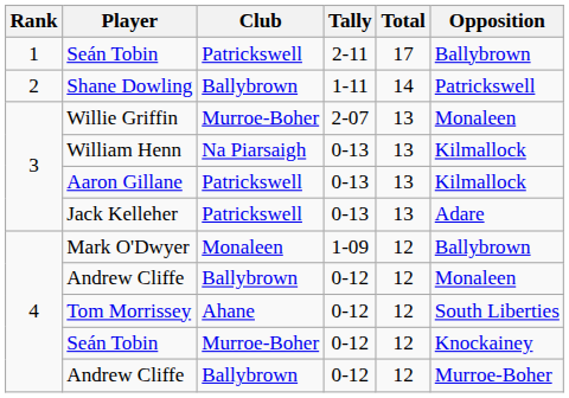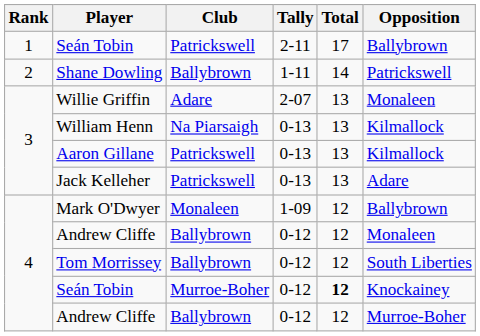 <table class="wikitable">
 <tr>
 <th>Rank</th>
 <th>Player</th>
 <th>Club</th>
 <th>Tally</th>
 <th>Total</th>
 <th>Opposition</th>
 </tr>
 <tr>
 <td rowspan="1" style="text-align:center;">1</td>
 <td><a href='#'>Seán Tobin</a></td>
 <td><a href='#'>Patrickswell</a></td>
 <td align=center>2-11</td>
 <td align=center>17</td>
 <td><a href='#'>Ballybrown</a></td>
 </tr>
 <tr>
 <td rowspan="1" style="text-align:center;">2</td>
 <td><a href='#'>Shane Dowling</a></td>
 <td><a href='#'>Ballybrown</a></td>
 <td align=center>1-11</td>
 <td align=center>14</td>
 <td><a href='#'>Patrickswell</a></td>
 </tr>
 <tr>
 <td rowspan="4" style="text-align:center;">3</td>
 <td>Willie Griffin</td>
-<td><a href='#'>Murroe-Boher</a></td>
+<td><a href='#'>Adare</a></td>
 <td align=center>2-07</td>
 <td align=center>13</td>
 <td><a href='#'>Monaleen</a></td>
 </tr>
 <tr>
 <td>William Henn</td>
 <td><a href='#'>Na Piarsaigh</a></td>
 <td align=center>0-13</td>
 <td align=center>13</td>
 <td><a href='#'>Kilmallock</a></td>
 </tr>
 <tr>
 <td><a href='#'>Aaron Gillane</a></td>
 <td><a href='#'>Patrickswell</a></td>
 <td align=center>0-13</td>
 <td align=center>13</td>
 <td><a href='#'>Kilmallock</a></td>
 </tr>
 <tr>
 <td>Jack Kelleher</td>
 <td><a href='#'>Patrickswell</a></td>
 <td align=center>0-13</td>
 <td align=center>13</td>
 <td><a href='#'>Adare</a></td>
 </tr>
 <tr>
 <td rowspan="5" style="text-align:center;">4</td>
 <td>Mark O'Dwyer</td>
 <td><a href='#'>Monaleen</a></td>
 <td align=center>1-09</td>
 <td align=center>12</td>
 <td><a href='#'>Ballybrown</a></td>
 </tr>
 <tr>
 <td>Andrew Cliffe</td>
 <td><a href='#'>Ballybrown</a></td>
 <td align=center>0-12</td>
 <td align=center>12</td>
 <td><a href='#'>Monaleen</a></td>
 </tr>
 <tr>
 <td><a href='#'>Tom Morrissey</a></td>
-<td><a href='#'>Ahane</a></td>
+<td><a href='#'>Ballybrown</a></td>
 <td align=center>0-12</td>
 <td align=center>12</td>
 <td><a href='#'>South Liberties</a></td>
 </tr>
 <tr>
 <td><a href='#'>Seán Tobin</a></td>
 <td><a href='#'>Murroe-Boher</a></td>
 <td align=center>0-12</td>
-<td align=center>12</td>
+<td align=center><strong>12</strong></td>
 <td><a href='#'>Knockainey</a></td>
 </tr>
 <tr>
 <td>Andrew Cliffe</td>
 <td><a href='#'>Ballybrown</a></td>
 <td align=center>0-12</td>
 <td align=center>12</td>
 <td><a href='#'>Murroe-Boher</a></td>
 </tr>
 </table>
